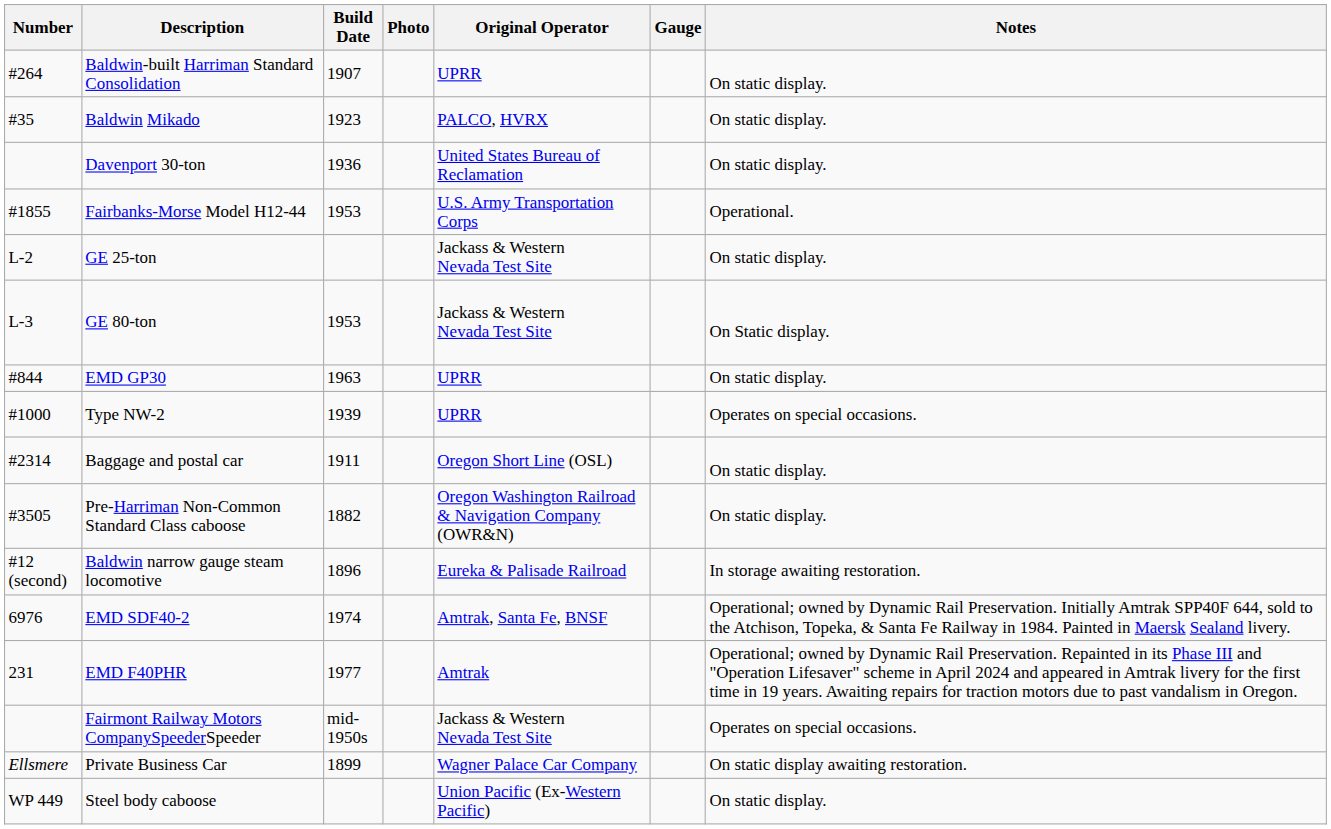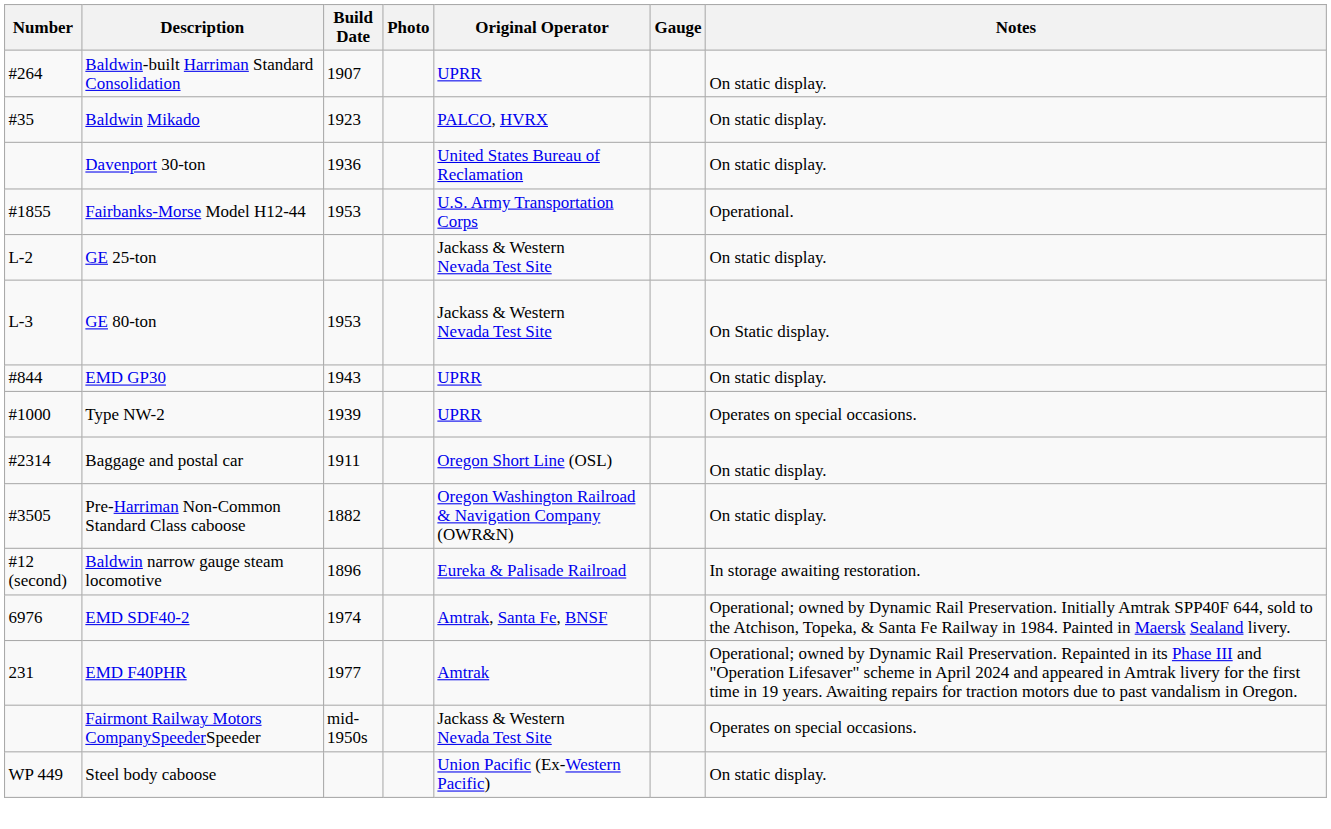 <table class="wikitable sortable">
 <tr>
 <th scope="col">Number</th>
 <th scope="col">Description</th>
 <th scope="col">Build Date</th>
 <th scope="col">Photo</th>
 <th scope="col">Original Operator</th>
 <th scope="col">Gauge</th>
 <th scope="col">Notes</th>
 </tr>
 <tr>
 <td>#264</td>
 <td><a href='#'>Baldwin</a>-built <a href='#'>Harriman</a> Standard <a href='#'>Consolidation</a></td>
 <td>1907</td>
 <td> <br> <br> </td>
 <td><a href='#'>UPRR</a></td>
 <td></td>
 <td><br>On static display.</td>
 </tr>
 <tr>
 <td>#35</td>
 <td><a href='#'>Baldwin</a> <a href='#'>Mikado</a></td>
 <td>1923</td>
 <td> <br><br> </td>
 <td><a href='#'>PALCO</a>, <a href='#'>HVRX</a></td>
 <td></td>
 <td>On static display.</td>
 </tr>
 <tr>
 <td></td>
 <td><a href='#'>Davenport</a>  30-ton</td>
 <td>1936</td>
 <td></td>
 <td><a href='#'>United States Bureau of Reclamation</a></td>
 <td></td>
 <td>On static display.</td>
 </tr>
 <tr>
 <td>#1855</td>
 <td><a href='#'>Fairbanks-Morse</a> Model H12-44</td>
 <td>1953</td>
 <td></td>
 <td><a href='#'>U.S. Army Transportation Corps</a></td>
 <td></td>
 <td>Operational.</td>
 </tr>
 <tr>
 <td>L-2</td>
 <td><a href='#'>GE</a> 25-ton</td>
 <td></td>
 <td> <br><br> </td>
 <td>Jackass & Western<br><a href='#'>Nevada Test Site</a></td>
 <td></td>
 <td>On static display.</td>
 </tr>
 <tr>
 <td>L-3</td>
 <td><a href='#'>GE</a> 80-ton</td>
 <td>1953</td>
 <td> <br><br>  <br><br> </td>
 <td>Jackass & Western<br><a href='#'>Nevada Test Site</a></td>
 <td></td>
 <td><br>On Static display.</td>
 </tr>
 <tr>
 <td>#844</td>
 <td><a href='#'>EMD GP30</a></td>
-<td>1963</td>
+<td>1943</td>
 <td></td>
 <td><a href='#'>UPRR</a></td>
 <td></td>
 <td>On static display.</td>
 </tr>
 <tr>
 <td>#1000</td>
 <td>Type NW-2</td>
 <td>1939</td>
 <td> <br><br> </td>
 <td><a href='#'>UPRR</a></td>
 <td></td>
 <td>Operates on special occasions.</td>
 </tr>
 <tr>
 <td>#2314</td>
 <td>Baggage and postal car</td>
 <td>1911</td>
 <td> <br><br> </td>
 <td><a href='#'>Oregon Short Line</a> (OSL)</td>
 <td></td>
 <td><br>On static display.</td>
 </tr>
 <tr>
 <td>#3505</td>
 <td>Pre-<a href='#'>Harriman</a> Non-Common Standard Class caboose</td>
 <td>1882</td>
 <td></td>
 <td><a href='#'>Oregon Washington Railroad & Navigation Company</a> (OWR&N)</td>
 <td></td>
 <td>On static display.</td>
 </tr>
 <tr>
 <td>#12 (second)</td>
 <td><a href='#'>Baldwin</a> narrow gauge steam locomotive</td>
 <td>1896</td>
 <td></td>
 <td><a href='#'>Eureka & Palisade Railroad</a></td>
 <td></td>
 <td>In storage awaiting restoration.</td>
 </tr>
 <tr>
 <td>6976</td>
 <td><a href='#'>EMD SDF40-2</a></td>
 <td>1974</td>
 <td></td>
 <td><a href='#'>Amtrak</a>, <a href='#'>Santa Fe</a>, <a href='#'>BNSF</a></td>
 <td></td>
 <td>Operational; owned by Dynamic Rail Preservation. Initially Amtrak SPP40F 644, sold to the Atchison, Topeka, & Santa Fe Railway in 1984. Painted in <a href='#'>Maersk</a> <a href='#'>Sealand</a> livery.</td>
 </tr>
 <tr>
 <td>231</td>
 <td><a href='#'>EMD F40PHR</a></td>
 <td>1977</td>
 <td></td>
 <td><a href='#'>Amtrak</a></td>
 <td></td>
 <td>Operational; owned by Dynamic Rail Preservation. Repainted in its <a href='#'>Phase III</a> and "Operation Lifesaver" scheme in April 2024 and appeared in Amtrak livery for the first time in 19 years. Awaiting repairs for traction motors due to past vandalism in Oregon.</td>
 </tr>
 <tr>
 <td></td>
 <td><a href='#'>Fairmont Railway Motors CompanySpeeder</a>Speeder</td>
 <td>mid-1950s</td>
 <td></td>
 <td>Jackass & Western<br><a href='#'>Nevada Test Site</a></td>
 <td></td>
 <td>Operates on special occasions.</td>
 </tr>
 <tr>
-<td><em>Ellsmere</em></td>
-<td>Private Business Car</td>
-<td>1899</td>
-<td></td>
-<td><a href='#'>Wagner Palace Car Company</a></td>
-<td></td>
-<td>On static display awaiting restoration.</td>
-</tr>
-<tr>
 <td>WP 449</td>
 <td>Steel body caboose</td>
 <td></td>
 <td></td>
 <td><a href='#'>Union Pacific</a> (Ex-<a href='#'>Western Pacific</a>)</td>
 <td></td>
 <td>On static display.</td>
 </tr>
 </table>
